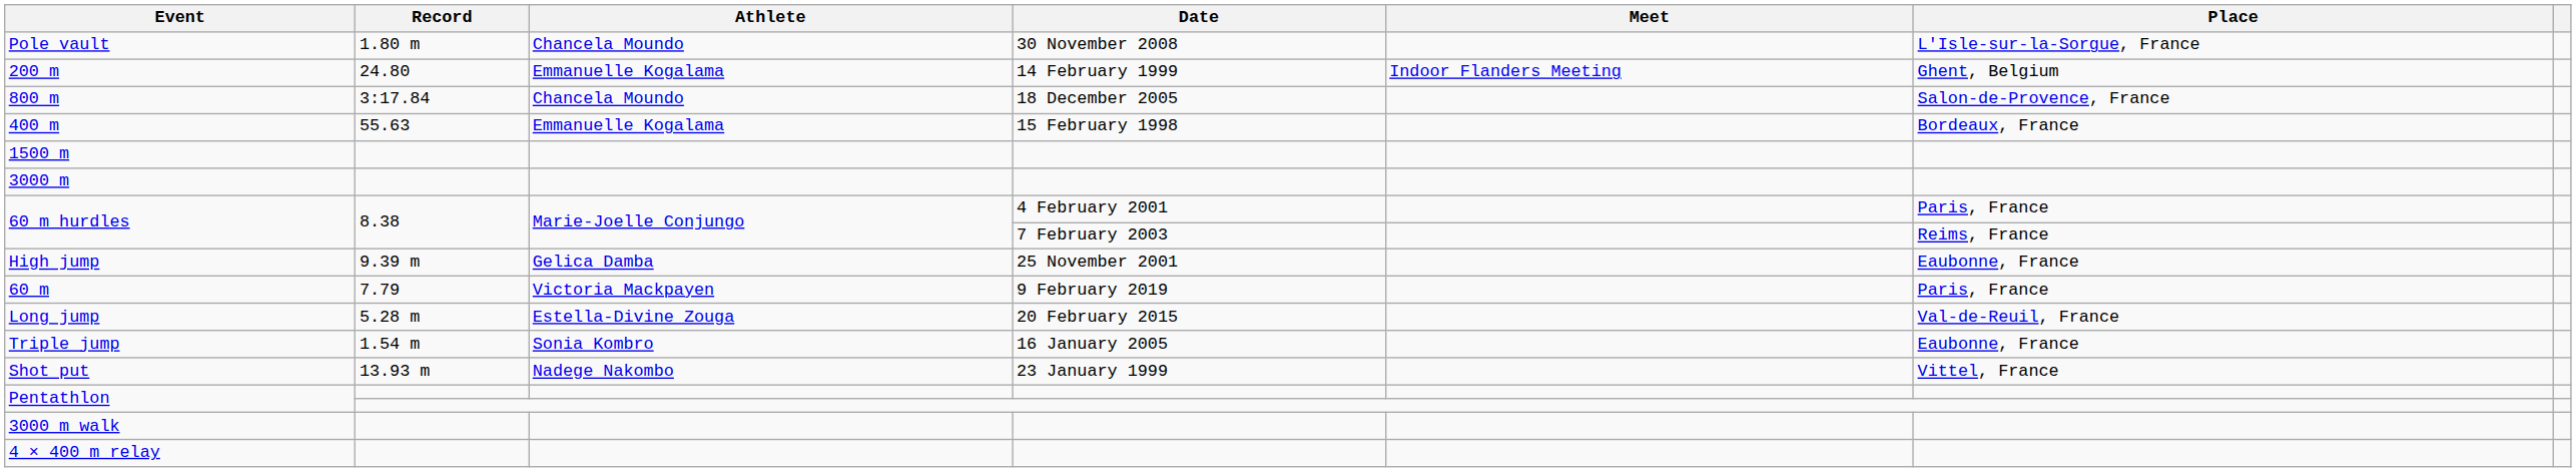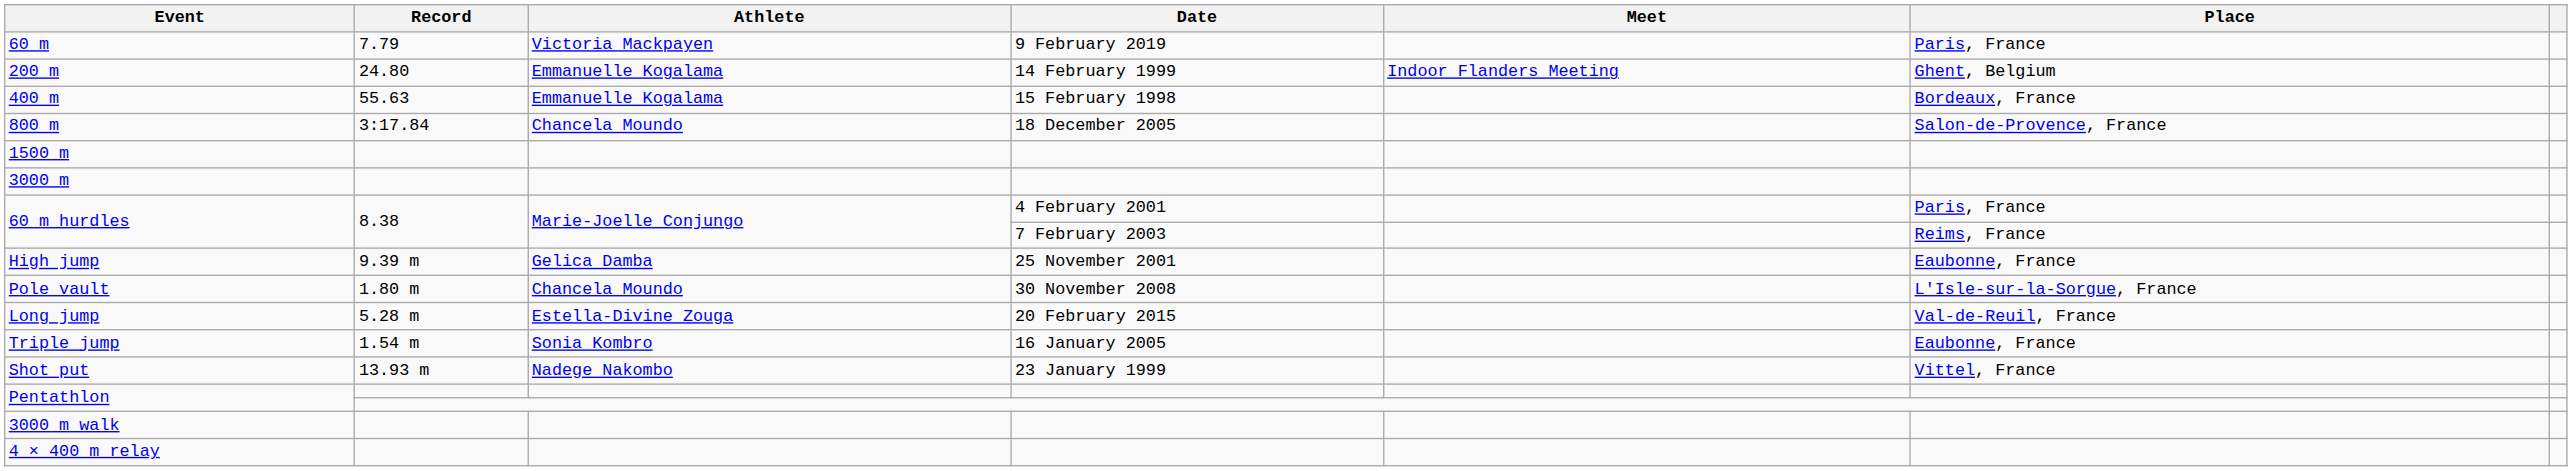 <table class="wikitable" style="font-size:95%; width: 95%;">
 <tr>
 <th>Event</th>
 <th>Record</th>
 <th>Athlete</th>
 <th>Date</th>
 <th>Meet</th>
 <th>Place</th>
 <th></th>
 </tr>
 <tr>
-<td><a href='#'>Pole vault</a></td>
-<td>1.80 m</td>
-<td><a href='#'>Chancela Moundo</a></td>
-<td>30 November 2008</td>
+<td><a href='#'>60 m</a></td>
+<td>7.79</td>
+<td><a href='#'>Victoria Mackpayen</a></td>
+<td>9 February 2019</td>
 <td></td>
-<td><a href='#'>L'Isle-sur-la-Sorgue</a>, France</td>
+<td><a href='#'>Paris</a>, France</td>
 <td></td>
 </tr>
 <tr>
 <td><a href='#'>200 m</a></td>
 <td>24.80</td>
 <td><a href='#'>Emmanuelle Kogalama</a></td>
 <td>14 February 1999</td>
 <td><a href='#'>Indoor Flanders Meeting</a></td>
 <td><a href='#'>Ghent</a>, Belgium</td>
 <td></td>
 </tr>
 <tr>
+<td><a href='#'>400 m</a></td>
+<td>55.63</td>
+<td><a href='#'>Emmanuelle Kogalama</a></td>
+<td>15 February 1998</td>
+<td></td>
+<td><a href='#'>Bordeaux</a>, France</td>
+<td></td>
+</tr>
+<tr>
 <td><a href='#'>800 m</a></td>
 <td>3:17.84</td>
 <td><a href='#'>Chancela Moundo</a></td>
 <td>18 December 2005</td>
 <td></td>
 <td><a href='#'>Salon-de-Provence</a>, France</td>
-<td></td>
-</tr>
-<tr>
-<td><a href='#'>400 m</a></td>
-<td>55.63</td>
-<td><a href='#'>Emmanuelle Kogalama</a></td>
-<td>15 February 1998</td>
-<td></td>
-<td><a href='#'>Bordeaux</a>, France</td>
 <td></td>
 </tr>
 <tr>
 <td><a href='#'>1500 m</a></td>
 <td></td>
 <td></td>
 <td></td>
 <td></td>
 <td></td>
 <td></td>
 </tr>
 <tr>
 <td><a href='#'>3000 m</a></td>
 <td></td>
 <td></td>
 <td></td>
 <td></td>
 <td></td>
 <td></td>
 </tr>
 <tr>
 <td rowspan=2><a href='#'>60 m hurdles</a></td>
 <td rowspan=2>8.38</td>
 <td rowspan=2><a href='#'>Marie-Joelle Conjungo</a></td>
 <td>4 February 2001</td>
 <td></td>
 <td><a href='#'>Paris</a>, France</td>
 <td></td>
 </tr>
 <tr>
 <td>7 February 2003</td>
 <td></td>
 <td><a href='#'>Reims</a>, France</td>
 <td></td>
 </tr>
 <tr>
 <td><a href='#'>High jump</a></td>
 <td>9.39 m</td>
 <td><a href='#'>Gelica Damba</a></td>
 <td>25 November 2001</td>
 <td></td>
 <td><a href='#'>Eaubonne</a>, France</td>
 <td></td>
 </tr>
 <tr>
-<td><a href='#'>60 m</a></td>
-<td>7.79</td>
-<td><a href='#'>Victoria Mackpayen</a></td>
-<td>9 February 2019</td>
+<td><a href='#'>Pole vault</a></td>
+<td>1.80 m</td>
+<td><a href='#'>Chancela Moundo</a></td>
+<td>30 November 2008</td>
 <td></td>
-<td><a href='#'>Paris</a>, France</td>
+<td><a href='#'>L'Isle-sur-la-Sorgue</a>, France</td>
 <td></td>
 </tr>
 <tr>
 <td><a href='#'>Long jump</a></td>
 <td>5.28 m</td>
 <td><a href='#'>Estella-Divine Zouga</a></td>
 <td>20 February 2015</td>
 <td></td>
 <td><a href='#'>Val-de-Reuil</a>, France</td>
 <td></td>
 </tr>
 <tr>
 <td><a href='#'>Triple jump</a></td>
 <td>1.54 m</td>
 <td><a href='#'>Sonia Kombro</a></td>
 <td>16 January 2005</td>
 <td></td>
 <td><a href='#'>Eaubonne</a>, France</td>
 <td></td>
 </tr>
 <tr>
 <td><a href='#'>Shot put</a></td>
 <td>13.93 m</td>
 <td><a href='#'>Nadege Nakombo</a></td>
 <td>23 January 1999</td>
 <td></td>
 <td><a href='#'>Vittel</a>, France</td>
 <td></td>
 </tr>
 <tr>
 <td rowspan=2><a href='#'>Pentathlon</a></td>
 <td></td>
 <td></td>
 <td></td>
 <td></td>
 <td></td>
 <td></td>
 </tr>
 <tr>
 <td colspan=5></td>
 <td></td>
 </tr>
 <tr>
 <td><a href='#'>3000 m walk</a></td>
 <td></td>
 <td></td>
 <td></td>
 <td></td>
 <td></td>
 <td></td>
 </tr>
 <tr>
 <td><a href='#'>4 × 400 m relay</a></td>
 <td></td>
 <td></td>
 <td></td>
 <td></td>
 <td></td>
 <td></td>
 </tr>
 </table>
